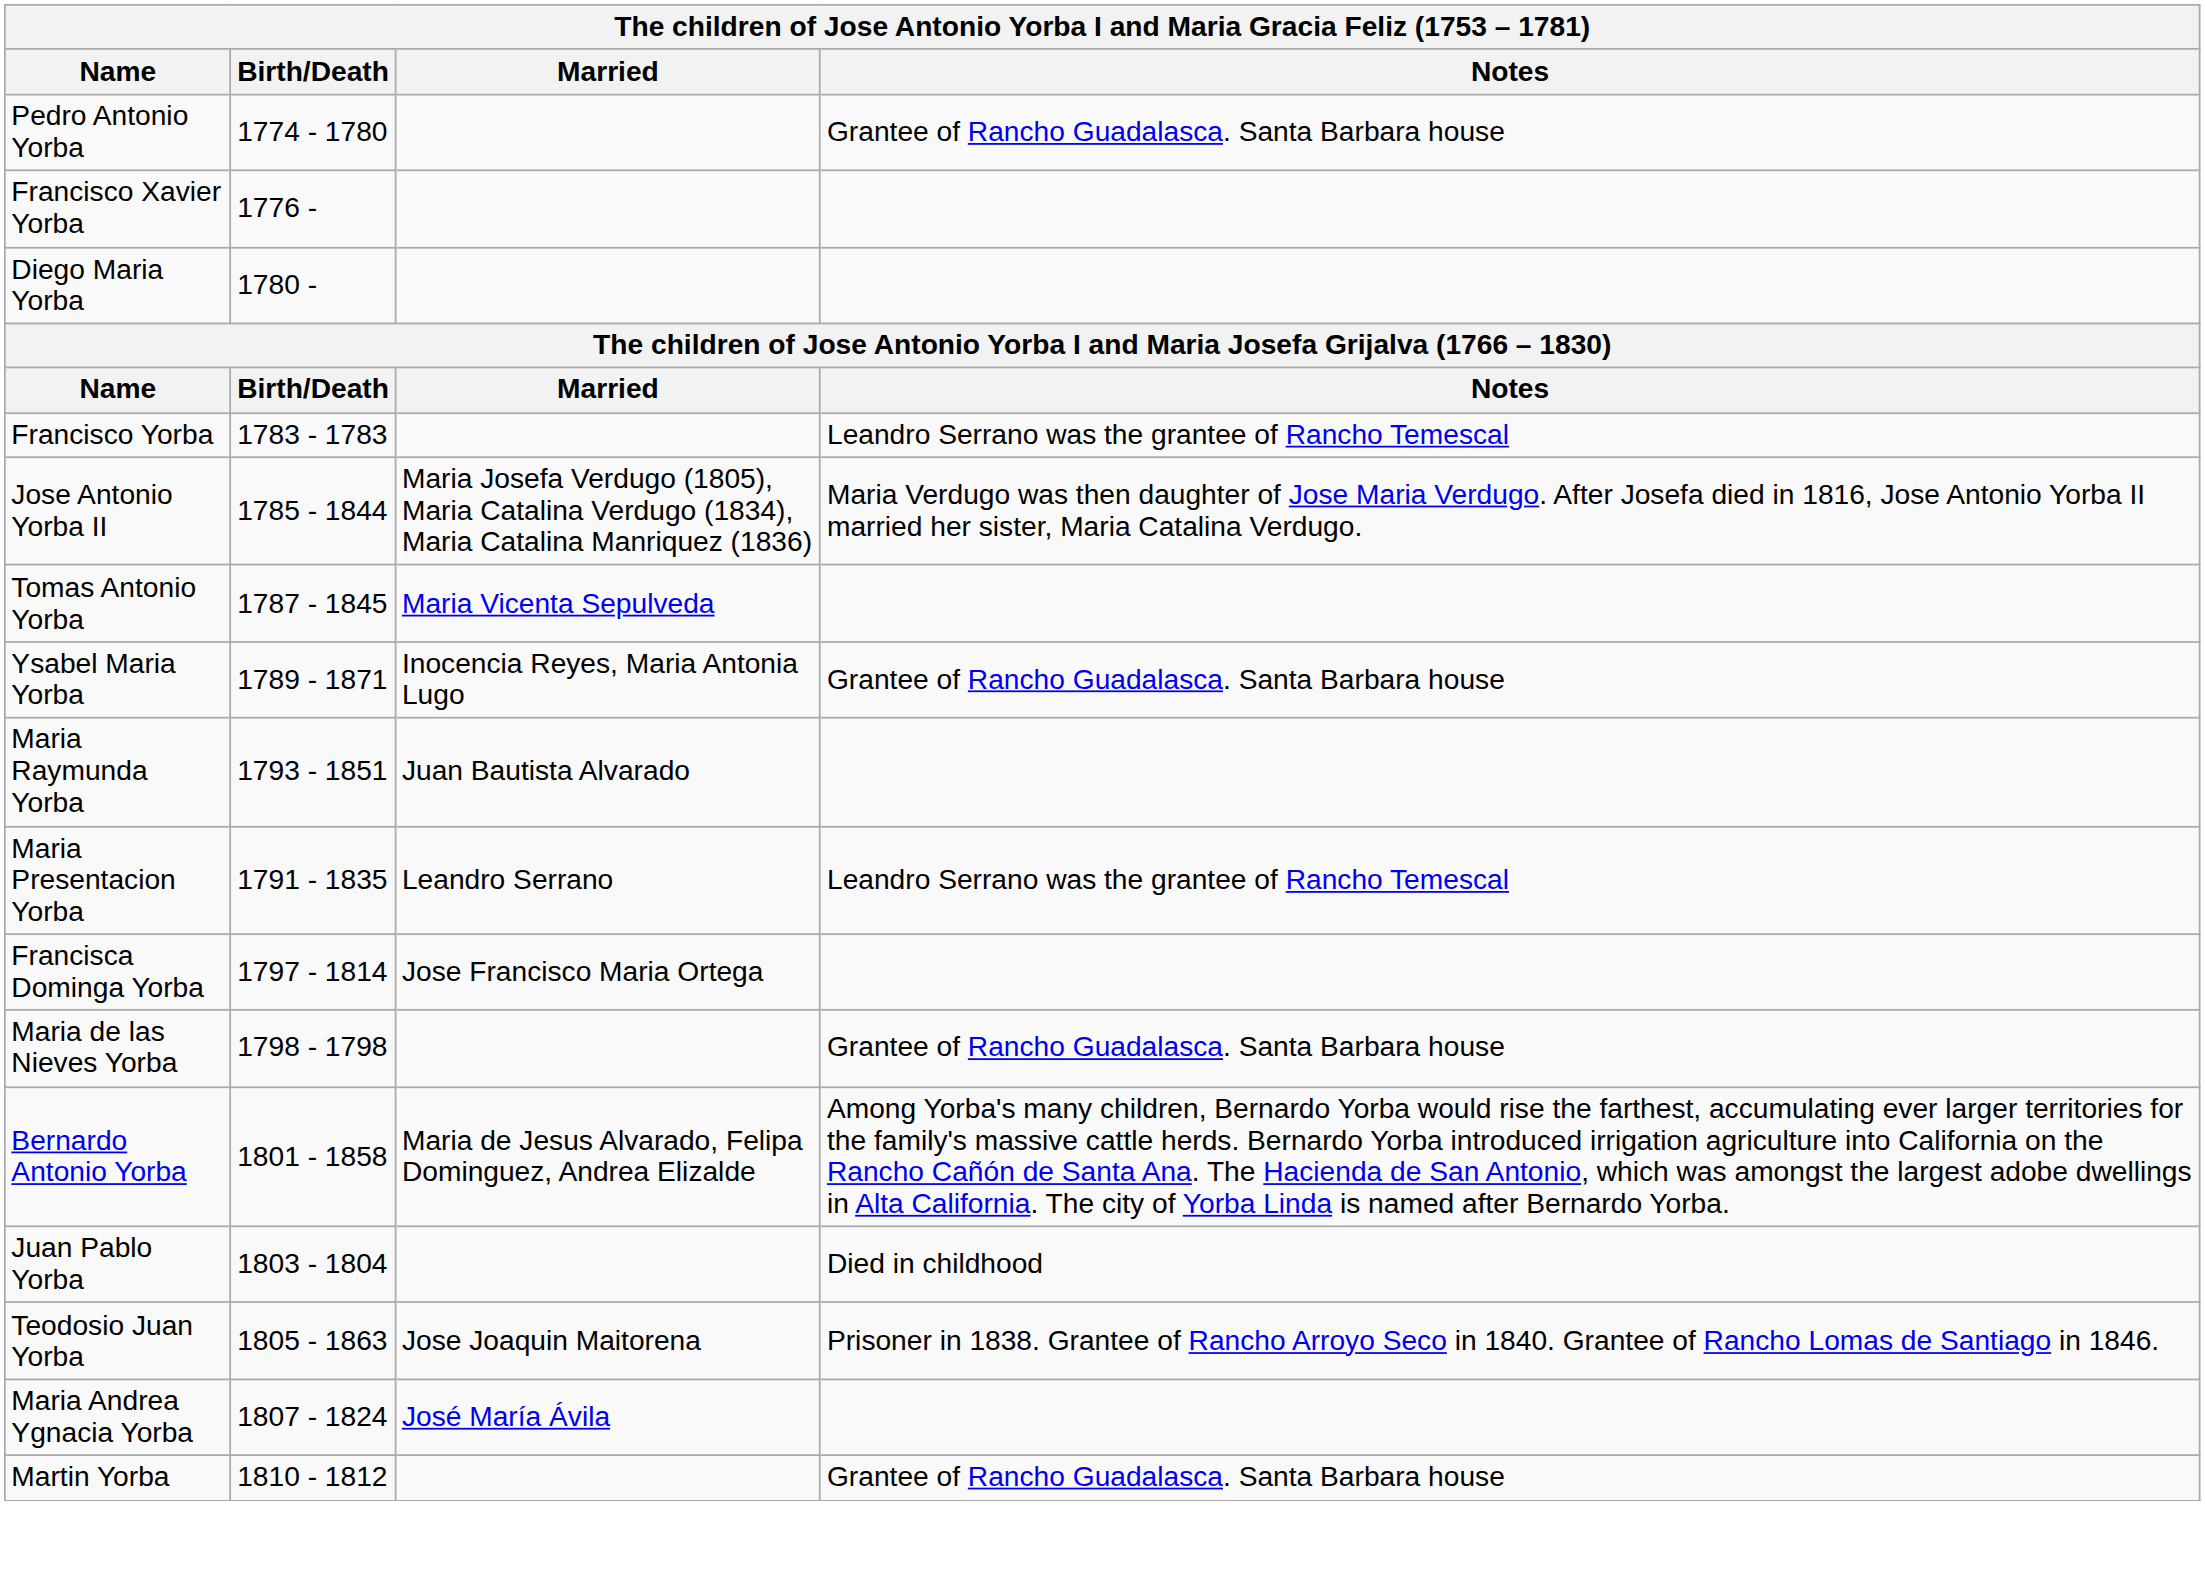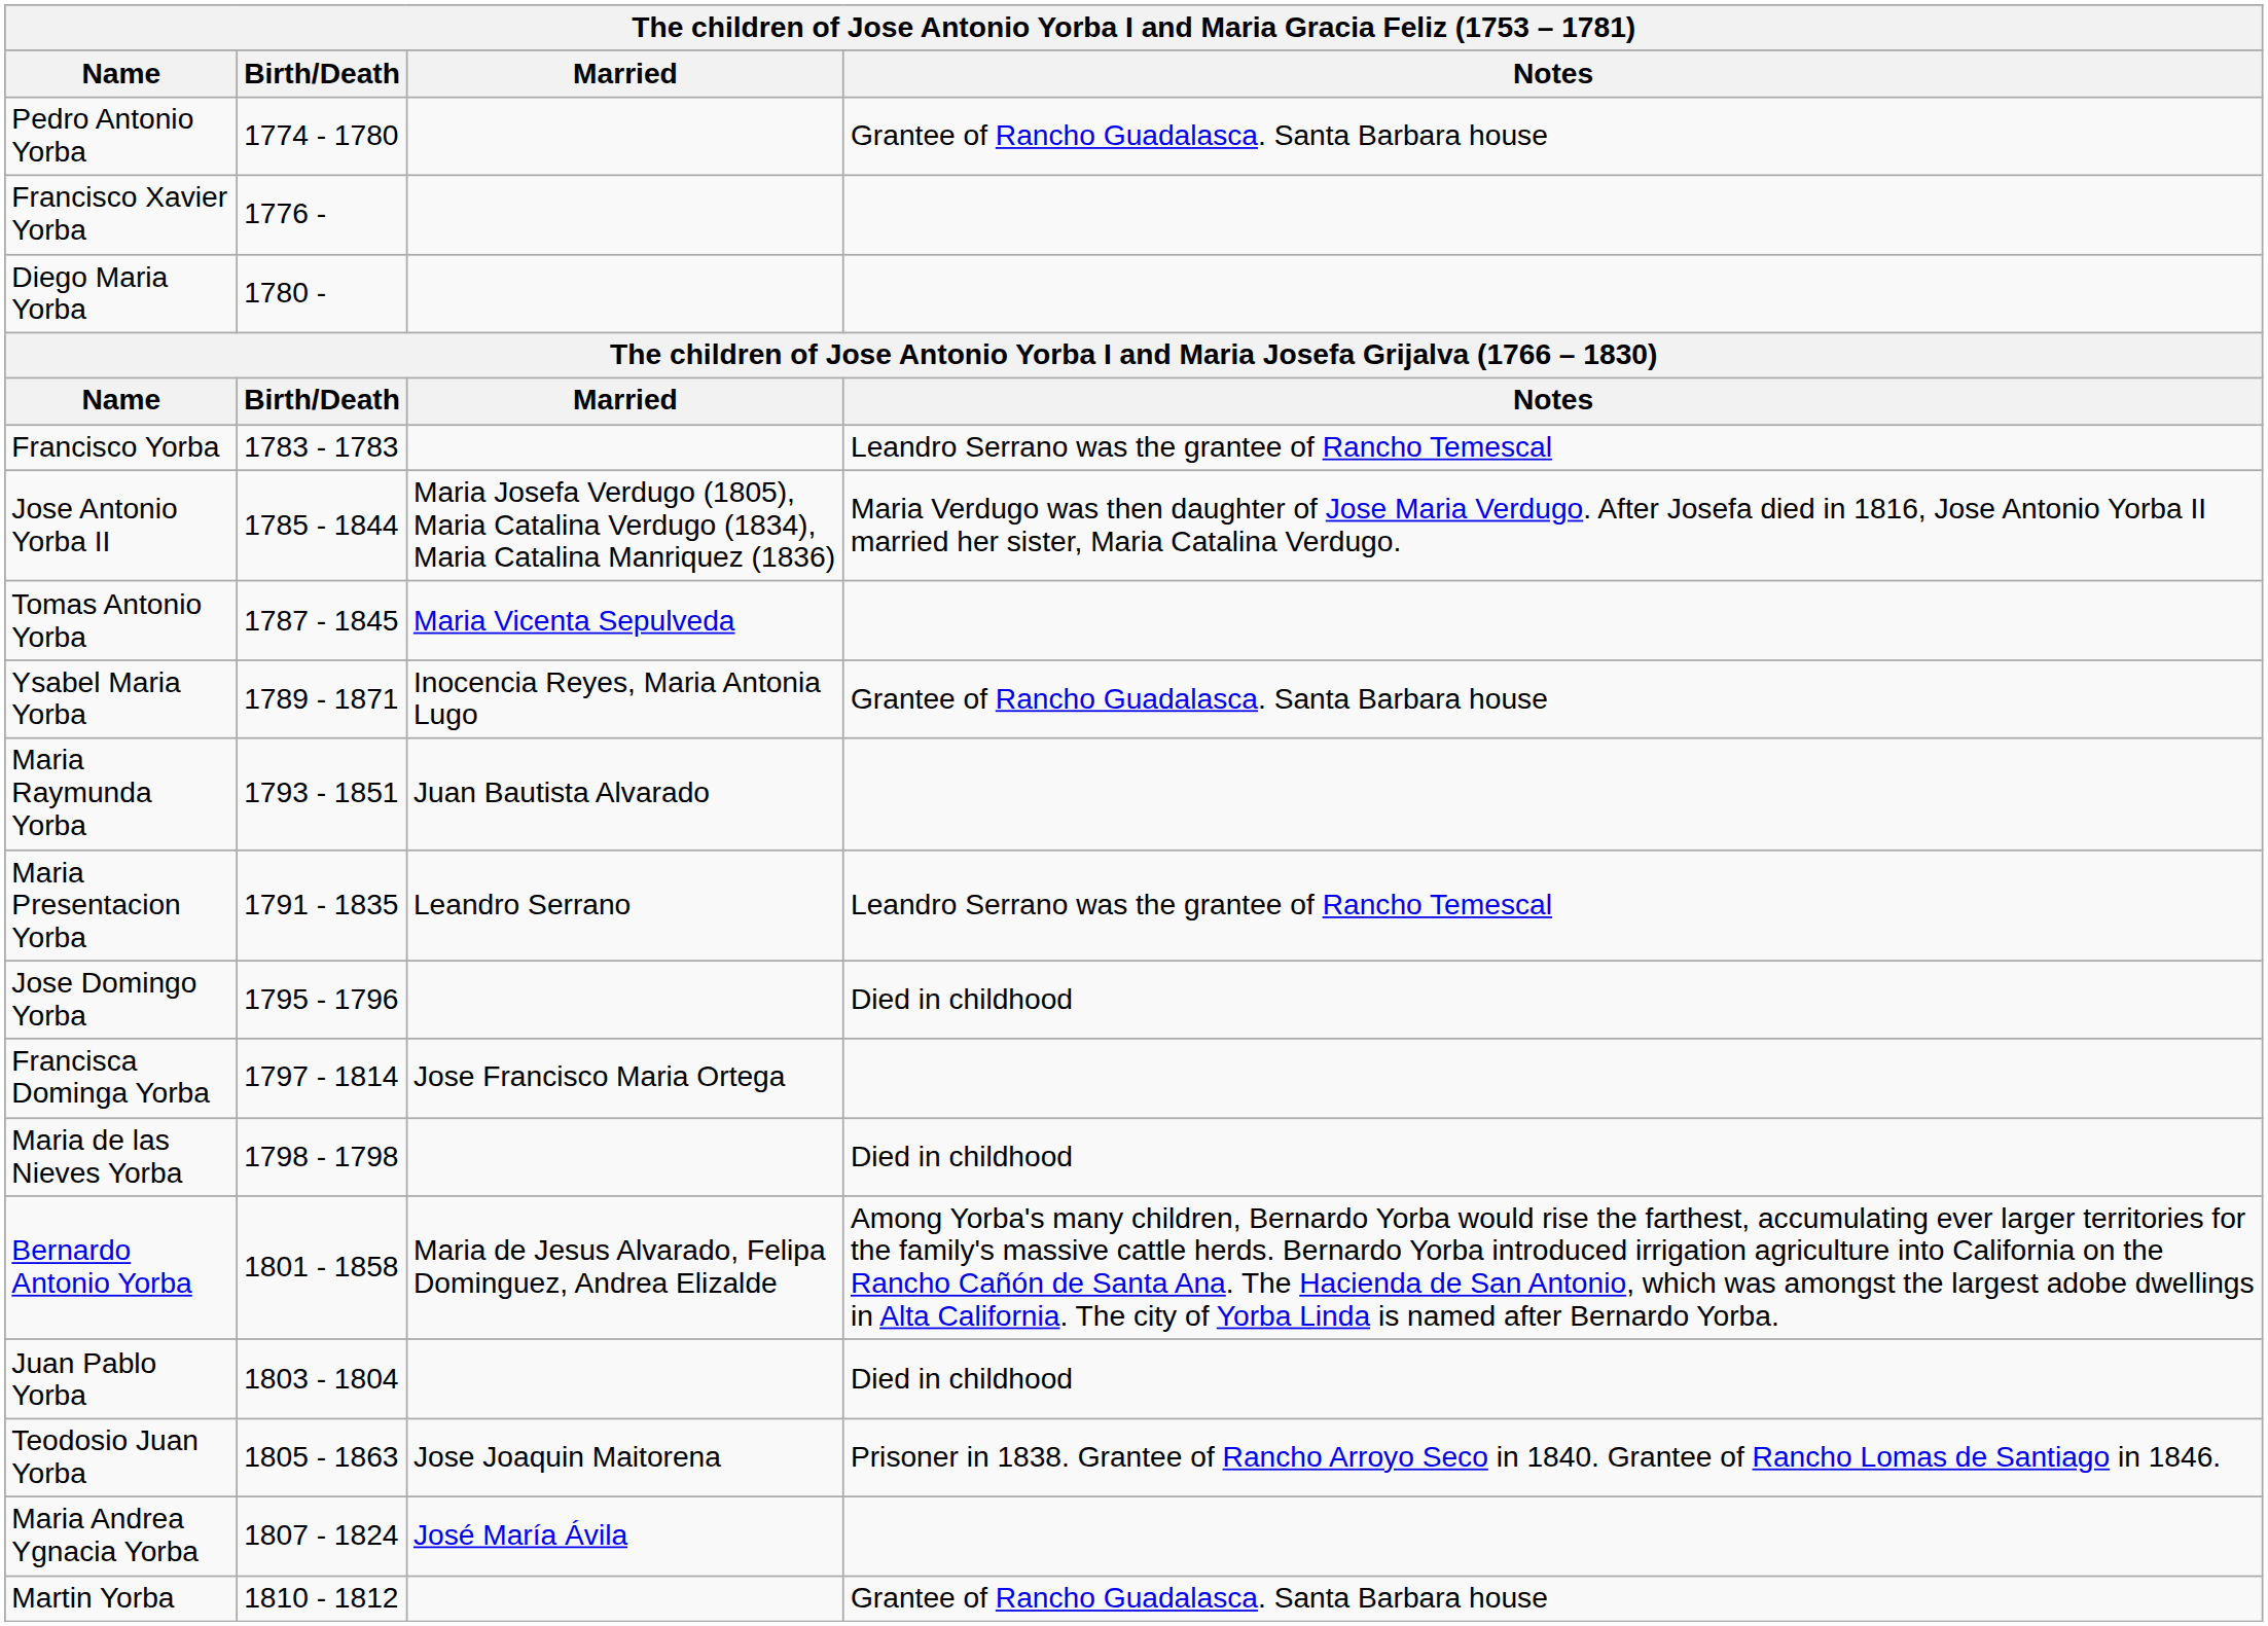 <table class="wikitable">
 <tr>
 <th colspan="4"><strong>The children of Jose Antonio Yorba I and Maria Gracia Feliz (1753 – 1781)</strong></th>
 </tr>
 <tr>
 <th>Name</th>
 <th>Birth/Death</th>
 <th>Married</th>
 <th>Notes</th>
 </tr>
 <tr>
 <td>Pedro Antonio Yorba</td>
 <td>1774 - 1780</td>
 <td></td>
 <td>Grantee of <a href='#'>Rancho Guadalasca</a>. Santa Barbara house</td>
 </tr>
 <tr>
 <td>Francisco Xavier Yorba</td>
 <td>1776 -</td>
 <td></td>
 <td></td>
 </tr>
 <tr>
 <td>Diego Maria Yorba</td>
 <td>1780 -</td>
 <td></td>
 <td></td>
 </tr>
 <tr>
 <th colspan="4"><strong>The children of Jose Antonio Yorba I and Maria Josefa Grijalva (1766 – 1830)</strong></th>
 </tr>
 <tr>
 <th>Name</th>
 <th>Birth/Death</th>
 <th>Married</th>
 <th>Notes</th>
 </tr>
 <tr>
 <td>Francisco Yorba</td>
 <td>1783 - 1783</td>
 <td></td>
 <td>Leandro Serrano was the grantee of <a href='#'>Rancho Temescal</a></td>
 </tr>
 <tr>
 <td>Jose Antonio Yorba II</td>
 <td>1785 - 1844</td>
 <td>Maria Josefa Verdugo (1805), Maria Catalina Verdugo (1834), Maria Catalina Manriquez (1836)</td>
 <td>Maria Verdugo was then daughter of <a href='#'>Jose Maria Verdugo</a>. After Josefa died in 1816, Jose Antonio Yorba II married her sister, Maria Catalina Verdugo.</td>
 </tr>
 <tr>
 <td>Tomas Antonio Yorba</td>
 <td>1787 - 1845</td>
 <td><a href='#'>Maria Vicenta Sepulveda</a></td>
 <td></td>
 </tr>
 <tr>
 <td>Ysabel Maria Yorba</td>
 <td>1789 - 1871</td>
 <td>Inocencia Reyes, Maria Antonia Lugo</td>
 <td>Grantee of <a href='#'>Rancho Guadalasca</a>. Santa Barbara house</td>
 </tr>
 <tr>
 <td>Maria Raymunda Yorba</td>
 <td>1793 - 1851</td>
 <td>Juan Bautista Alvarado</td>
 <td></td>
 </tr>
 <tr>
 <td>Maria Presentacion Yorba</td>
 <td>1791 - 1835</td>
 <td>Leandro Serrano</td>
 <td>Leandro Serrano was the grantee of <a href='#'>Rancho Temescal</a></td>
 </tr>
 <tr>
+<td>Jose Domingo Yorba</td>
+<td>1795 - 1796</td>
+<td></td>
+<td>Died in childhood</td>
+</tr>
+<tr>
 <td>Francisca Dominga Yorba</td>
 <td>1797 - 1814</td>
 <td>Jose Francisco Maria Ortega</td>
 <td></td>
 </tr>
 <tr>
 <td>Maria de las Nieves Yorba</td>
 <td>1798 - 1798</td>
 <td></td>
-<td>Grantee of <a href='#'>Rancho Guadalasca</a>. Santa Barbara house</td>
+<td>Died in childhood</td>
 </tr>
 <tr>
 <td><a href='#'>Bernardo Antonio Yorba</a></td>
 <td>1801 - 1858</td>
 <td>Maria de Jesus Alvarado, Felipa Dominguez, Andrea Elizalde</td>
 <td>Among Yorba's many children, Bernardo Yorba would rise the farthest, accumulating ever larger territories for the family's massive cattle herds.  Bernardo Yorba introduced irrigation agriculture into California on the <a href='#'>Rancho Cañón de Santa Ana</a>.  The <a href='#'>Hacienda de San Antonio</a>, which was amongst the largest adobe dwellings in <a href='#'>Alta California</a>. The city of <a href='#'>Yorba Linda</a> is named after Bernardo Yorba.</td>
 </tr>
 <tr>
 <td>Juan Pablo Yorba</td>
 <td>1803 - 1804</td>
 <td></td>
 <td>Died in childhood</td>
 </tr>
 <tr>
 <td>Teodosio Juan Yorba</td>
 <td>1805 - 1863</td>
 <td>Jose Joaquin Maitorena</td>
 <td>Prisoner in 1838.  Grantee of <a href='#'>Rancho Arroyo Seco</a> in 1840. Grantee of <a href='#'>Rancho Lomas de Santiago</a> in 1846.</td>
 </tr>
 <tr>
 <td>Maria Andrea Ygnacia Yorba</td>
 <td>1807 - 1824</td>
 <td><a href='#'>José María Ávila</a></td>
 <td></td>
 </tr>
 <tr>
 <td>Martin Yorba</td>
 <td>1810 - 1812</td>
 <td></td>
 <td>Grantee of <a href='#'>Rancho Guadalasca</a>. Santa Barbara house</td>
 </tr>
 </table>
